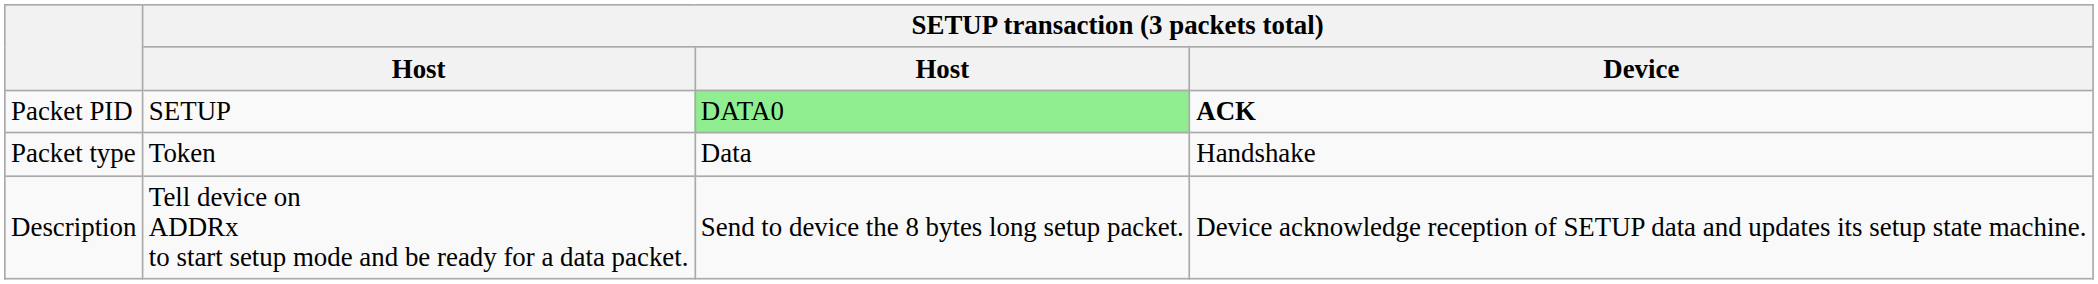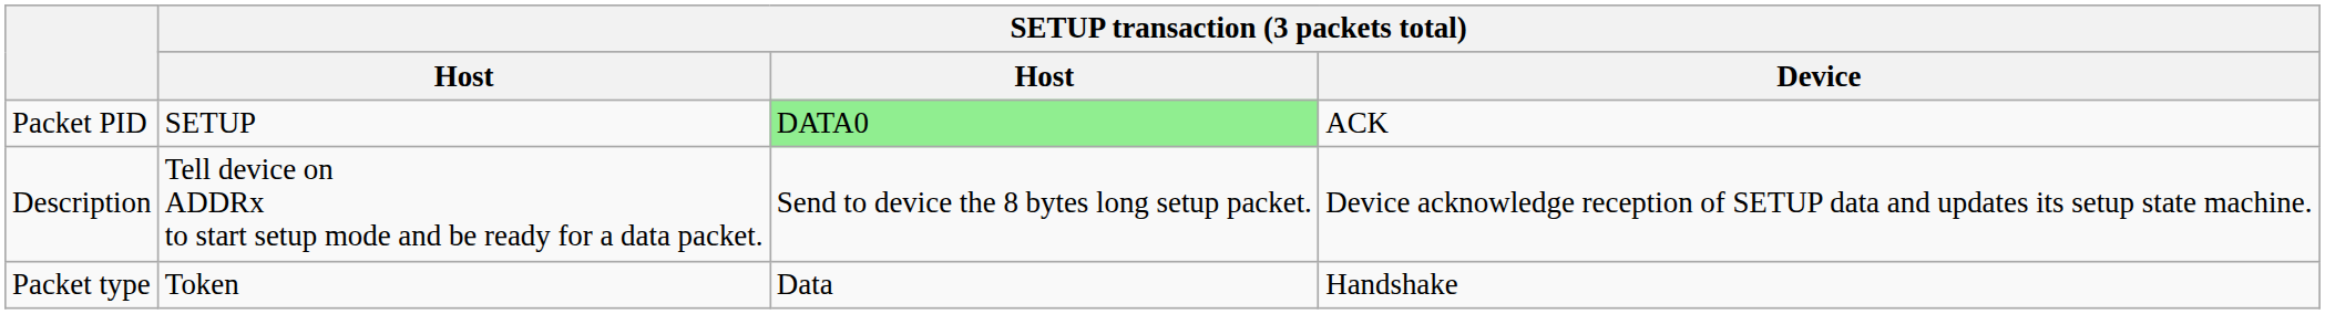 <table class="wikitable">
 <tr>
 <th rowspan=2></th>
 <th colspan="3">SETUP transaction (3 packets total)</th>
 </tr>
 <tr>
 <th>Host</th>
 <th>Host</th>
 <th>Device</th>
 </tr>
 <tr>
 <td>Packet PID</td>
 <td>SETUP</td>
 <td style="background: lightgreen;">DATA0</td>
-<td><strong>ACK</strong></td>
+<td>ACK</td>
+</tr>
+<tr>
+<td>Description</td>
+<td>Tell device on<br>ADDRx<br>to start setup mode and be ready for a data packet.</td>
+<td>Send to device the 8 bytes long setup packet.</td>
+<td>Device acknowledge reception of SETUP data and updates its setup state machine.</td>
 </tr>
 <tr>
 <td>Packet type</td>
 <td>Token</td>
 <td>Data</td>
 <td>Handshake</td>
 </tr>
-<tr>
-<td>Description</td>
-<td>Tell device on<br>ADDRx<br>to start setup mode and be ready for a data packet.</td>
-<td>Send to device the 8 bytes long setup packet.</td>
-<td>Device acknowledge reception of SETUP data and updates its setup state machine.</td>
-</tr>
 </table>
